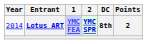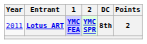 <table class="wikitable" style="text-align:center; font-size:85%">
 <tr>
 <th>Year</th>
 <th>Entrant</th>
 <th>1</th>
 <th>2</th>
 <th>DC</th>
 <th>Points</th>
 </tr>
 <tr>
-<td><a href='#'>2014</a></td>
+<td><a href='#'>2011</a></td>
 <th nowrap><a href='#'>Lotus ART</a></th>
-<td style="background:#CFCFFF;"><a href='#'>YMC<br>FEA</a><br></td>
+<td style="background:#CFCFFF;"><strong><a href='#'>YMC<br>FEA</a><br></strong></td>
 <td style="background:#DFFFDF;"><strong><a href='#'>YMC<br>SPR</a><br></strong></td>
 <th>8th</th>
 <th>2</th>
 </tr>
 <tr>
 <th colspan="6"></th>
 </tr>
 </table>
